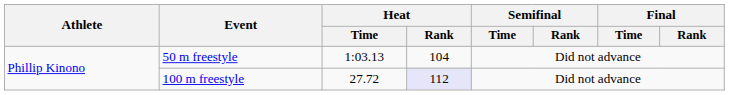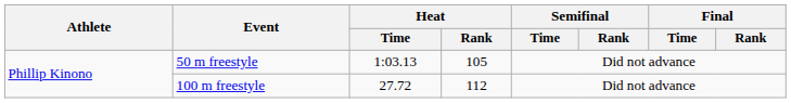 <table class="wikitable" style="text-align:center; font-size:90%; width:50%;">
 <tr>
 <th rowspan="2">Athlete</th>
 <th rowspan="2">Event</th>
 <th colspan="2">Heat</th>
 <th colspan="2">Semifinal</th>
 <th colspan="2">Final</th>
 </tr>
 <tr style="font-size:95%">
 <th>Time</th>
 <th>Rank</th>
 <th>Time</th>
 <th>Rank</th>
 <th>Time</th>
 <th>Rank</th>
 </tr>
 <tr>
 <td align=left rowspan=2><a href='#'>Phillip Kinono</a></td>
 <td align=left><a href='#'>50 m freestyle</a></td>
 <td>1:03.13</td>
-<td>104</td>
+<td>105</td>
 <td colspan=4>Did not advance</td>
 </tr>
 <tr>
 <td align=left><a href='#'>100 m freestyle</a></td>
 <td>27.72</td>
-<td style="background: lavender;">112</td>
+<td>112</td>
 <td colspan=4>Did not advance</td>
 </tr>
 </table>
